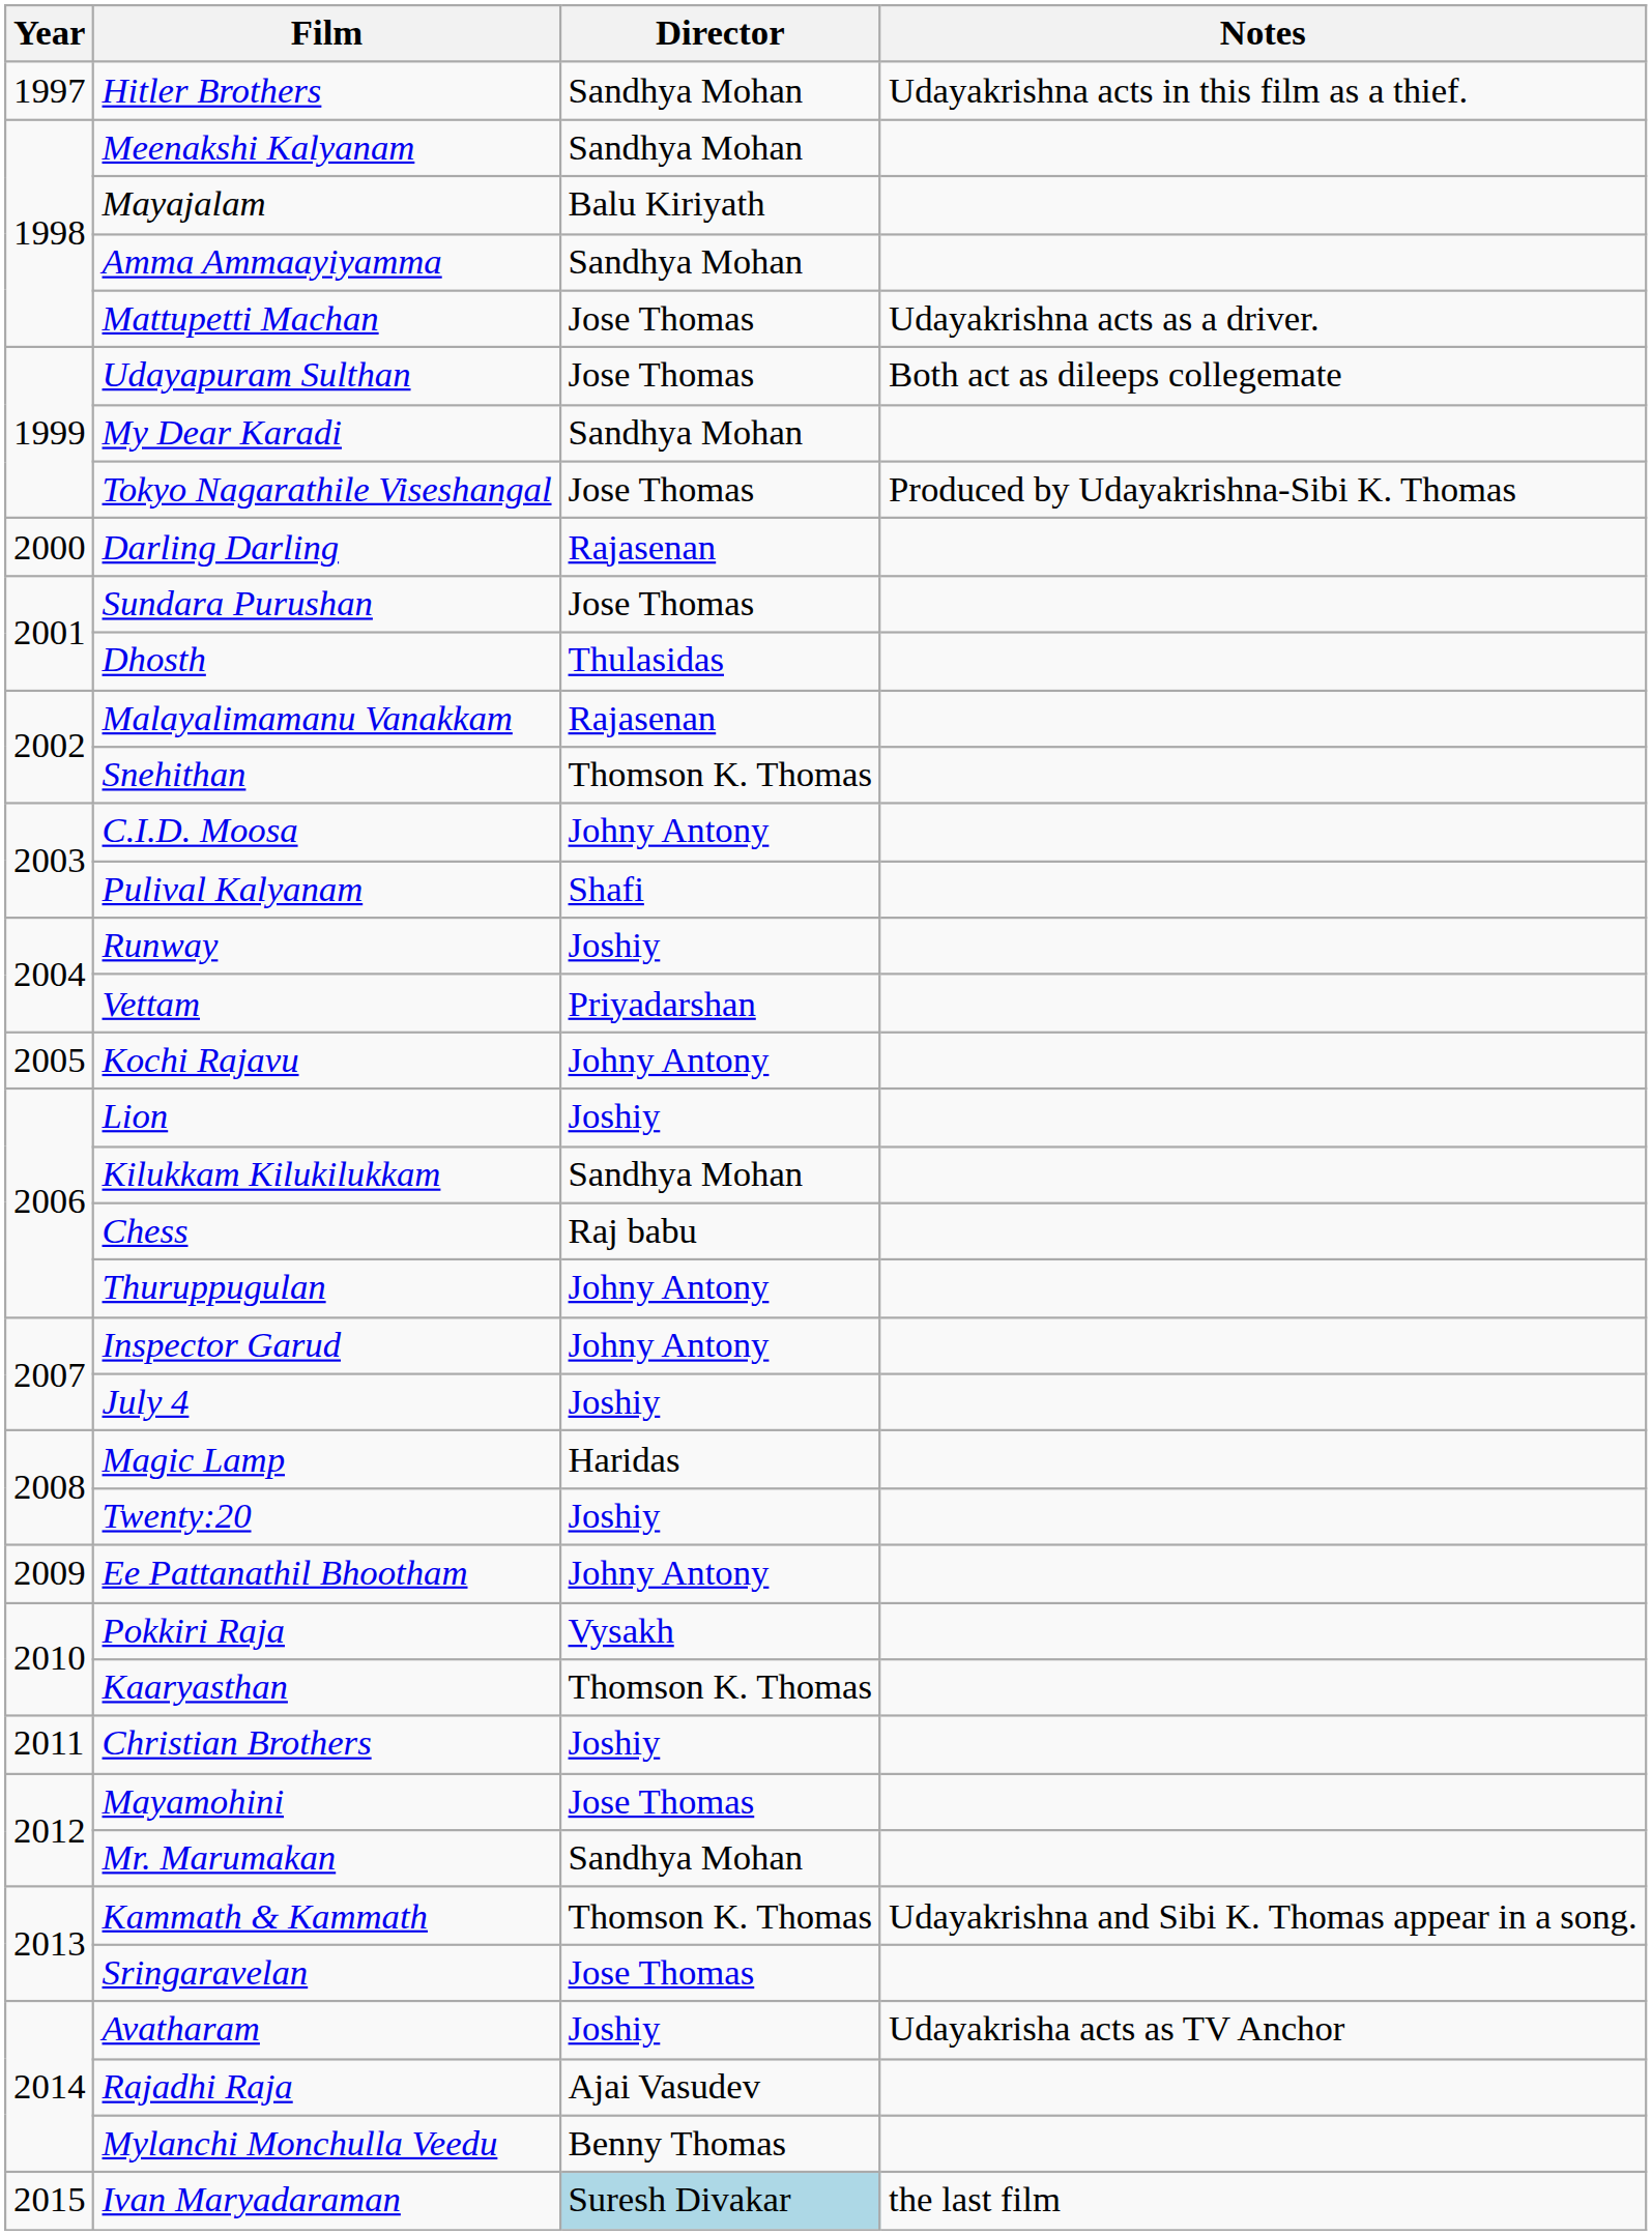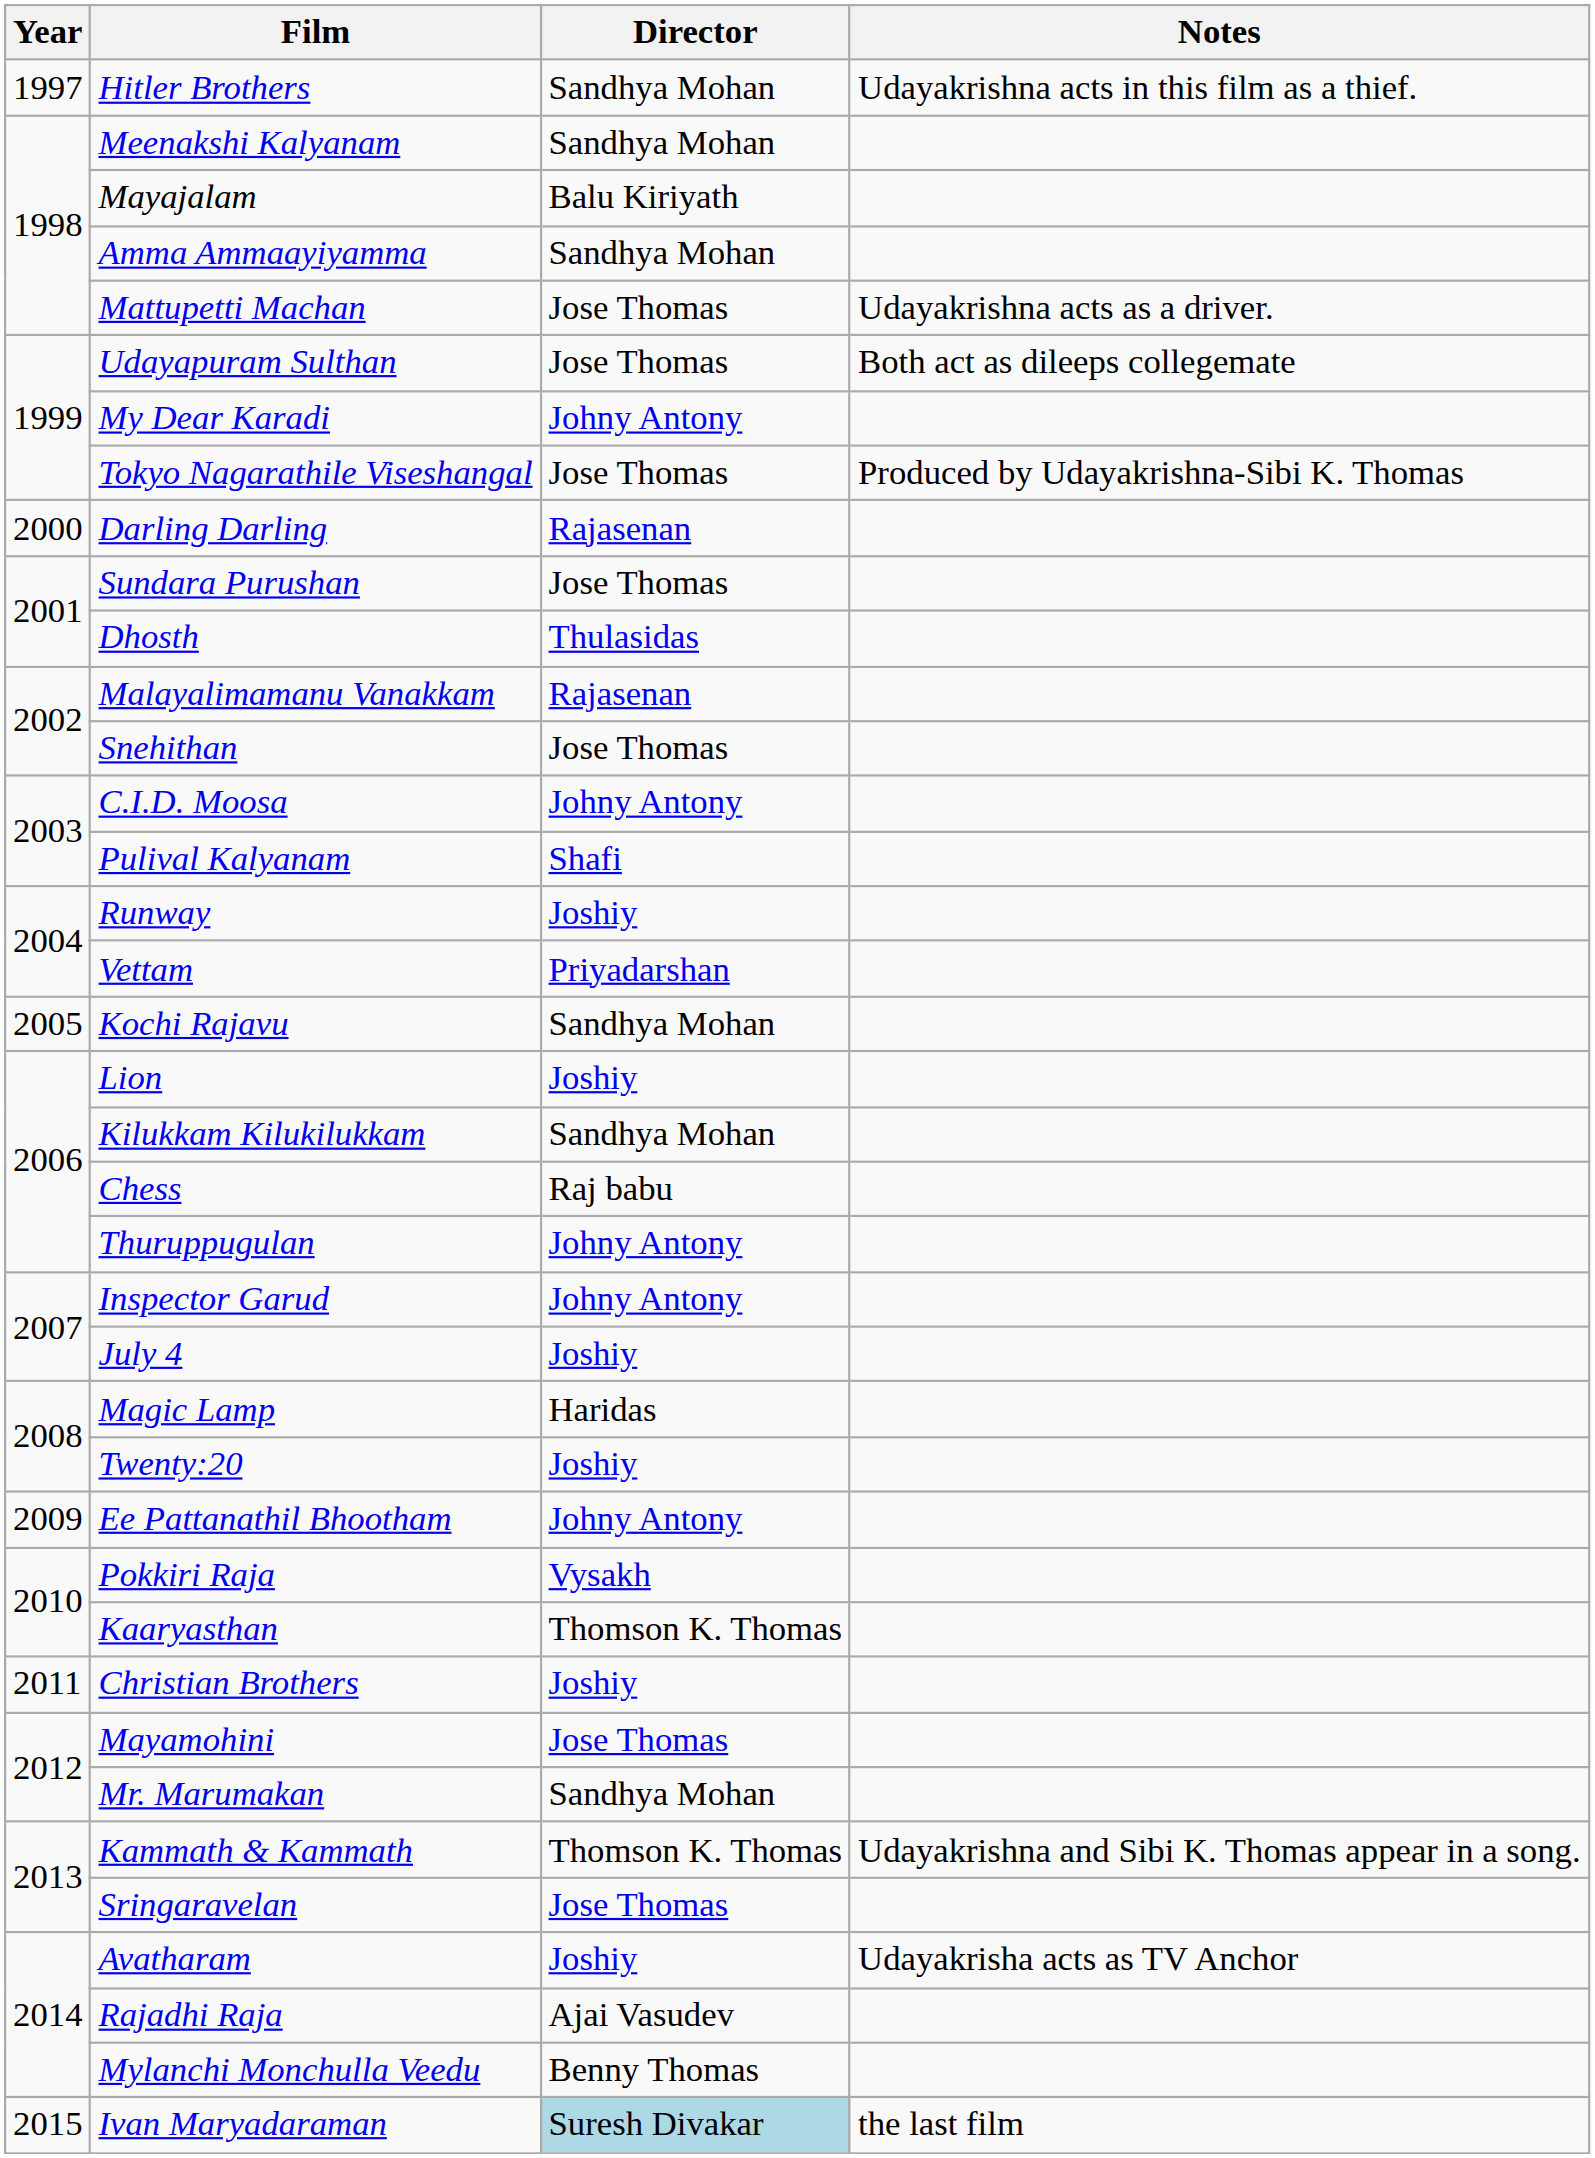 <table class="wikitable sortable">
 <tr>
 <th>Year</th>
 <th>Film</th>
 <th>Director</th>
 <th>Notes</th>
 </tr>
 <tr>
 <td>1997</td>
 <td><em><a href='#'>Hitler Brothers</a></em></td>
 <td>Sandhya Mohan</td>
 <td>Udayakrishna acts in this film as a thief.</td>
 </tr>
 <tr>
 <td rowspan="4">1998</td>
 <td><em><a href='#'>Meenakshi Kalyanam</a></em></td>
 <td>Sandhya Mohan</td>
 <td></td>
 </tr>
 <tr>
 <td><em>Mayajalam</em></td>
 <td>Balu Kiriyath</td>
 <td></td>
 </tr>
 <tr>
 <td><em><a href='#'>Amma Ammaayiyamma</a></em></td>
 <td>Sandhya Mohan</td>
 <td></td>
 </tr>
 <tr>
 <td><em><a href='#'>Mattupetti Machan</a></em></td>
 <td>Jose Thomas</td>
 <td>Udayakrishna acts as a driver.</td>
 </tr>
 <tr>
 <td rowspan="3">1999</td>
 <td><em><a href='#'>Udayapuram Sulthan</a></em></td>
 <td>Jose Thomas</td>
 <td>Both act as dileeps collegemate</td>
 </tr>
 <tr>
 <td><em><a href='#'>My Dear Karadi</a></em></td>
-<td>Sandhya Mohan</td>
+<td><a href='#'>Johny Antony</a></td>
 <td></td>
 </tr>
 <tr>
 <td><em><a href='#'>Tokyo Nagarathile Viseshangal</a></em></td>
 <td>Jose Thomas</td>
 <td>Produced by Udayakrishna-Sibi K. Thomas</td>
 </tr>
 <tr>
 <td>2000</td>
 <td><em><a href='#'>Darling Darling</a></em></td>
 <td><a href='#'>Rajasenan</a></td>
 <td></td>
 </tr>
 <tr>
 <td rowspan="2">2001</td>
 <td><em><a href='#'>Sundara Purushan</a></em></td>
 <td>Jose Thomas</td>
 <td></td>
 </tr>
 <tr>
 <td><em><a href='#'>Dhosth</a></em></td>
 <td><a href='#'>Thulasidas</a></td>
 <td></td>
 </tr>
 <tr>
 <td rowspan="2">2002</td>
 <td><em><a href='#'>Malayalimamanu Vanakkam</a></em></td>
 <td><a href='#'>Rajasenan</a></td>
 <td></td>
 </tr>
 <tr>
 <td><em><a href='#'>Snehithan</a></em></td>
-<td>Thomson K. Thomas</td>
+<td>Jose Thomas</td>
 <td></td>
 </tr>
 <tr>
 <td rowspan="2">2003</td>
 <td><em><a href='#'>C.I.D. Moosa</a></em></td>
 <td><a href='#'>Johny Antony</a></td>
 <td></td>
 </tr>
 <tr>
 <td><em><a href='#'>Pulival Kalyanam</a></em></td>
 <td><a href='#'>Shafi</a></td>
 <td></td>
 </tr>
 <tr>
 <td rowspan="2">2004</td>
 <td><em><a href='#'>Runway</a></em></td>
 <td><a href='#'>Joshiy</a></td>
 <td></td>
 </tr>
 <tr>
 <td><em><a href='#'>Vettam</a></em></td>
 <td><a href='#'>Priyadarshan</a></td>
 <td></td>
 </tr>
 <tr>
 <td>2005</td>
 <td><em><a href='#'>Kochi Rajavu</a></em></td>
-<td><a href='#'>Johny Antony</a></td>
+<td>Sandhya Mohan</td>
 <td></td>
 </tr>
 <tr>
 <td rowspan="4">2006</td>
 <td><em><a href='#'>Lion</a></em></td>
 <td><a href='#'>Joshiy</a></td>
 <td></td>
 </tr>
 <tr>
 <td><em><a href='#'>Kilukkam Kilukilukkam</a></em></td>
 <td>Sandhya Mohan</td>
 <td></td>
 </tr>
 <tr>
 <td><em><a href='#'>Chess</a></em></td>
 <td>Raj babu</td>
 <td></td>
 </tr>
 <tr>
 <td><em><a href='#'>Thuruppugulan</a></em></td>
 <td><a href='#'>Johny Antony</a></td>
 <td></td>
 </tr>
 <tr>
 <td rowspan="2">2007</td>
 <td><em><a href='#'>Inspector Garud</a></em></td>
 <td><a href='#'>Johny Antony</a></td>
 <td></td>
 </tr>
 <tr>
 <td><em><a href='#'>July 4</a></em></td>
 <td><a href='#'>Joshiy</a></td>
 <td></td>
 </tr>
 <tr>
 <td rowspan="2">2008</td>
 <td><em><a href='#'>Magic Lamp</a></em></td>
 <td>Haridas</td>
 <td></td>
 </tr>
 <tr>
 <td><em><a href='#'>Twenty:20</a></em></td>
 <td><a href='#'>Joshiy</a></td>
 <td></td>
 </tr>
 <tr>
 <td rowspan="1">2009</td>
 <td><em><a href='#'>Ee Pattanathil Bhootham</a></em></td>
 <td><a href='#'>Johny Antony</a></td>
 <td></td>
 </tr>
 <tr>
 <td rowspan="2">2010</td>
 <td><em><a href='#'>Pokkiri Raja</a></em></td>
 <td><a href='#'>Vysakh</a></td>
 <td></td>
 </tr>
 <tr>
 <td><em><a href='#'>Kaaryasthan</a></em></td>
 <td>Thomson K. Thomas</td>
 <td></td>
 </tr>
 <tr>
 <td rowspan="1">2011</td>
 <td><em><a href='#'>Christian Brothers</a></em></td>
 <td><a href='#'>Joshiy</a></td>
 <td></td>
 </tr>
 <tr>
 <td rowspan="2">2012</td>
 <td><em><a href='#'>Mayamohini</a></em></td>
 <td><a href='#'>Jose Thomas</a></td>
 <td></td>
 </tr>
 <tr>
 <td><em><a href='#'>Mr. Marumakan</a></em></td>
 <td>Sandhya Mohan</td>
 <td></td>
 </tr>
 <tr>
 <td rowspan="2">2013</td>
 <td><em><a href='#'>Kammath & Kammath</a></em></td>
 <td>Thomson K. Thomas</td>
 <td>Udayakrishna and Sibi K. Thomas appear in a song.</td>
 </tr>
 <tr>
 <td><em><a href='#'>Sringaravelan</a></em></td>
 <td><a href='#'>Jose Thomas</a></td>
 <td></td>
 </tr>
 <tr>
 <td rowspan="3">2014</td>
 <td><em><a href='#'>Avatharam</a></em></td>
 <td><a href='#'>Joshiy</a></td>
 <td>Udayakrisha acts as TV Anchor</td>
 </tr>
 <tr>
 <td><em><a href='#'>Rajadhi Raja</a></em></td>
 <td>Ajai Vasudev</td>
 <td></td>
 </tr>
 <tr>
 <td><em><a href='#'>Mylanchi Monchulla Veedu</a></em></td>
 <td>Benny Thomas</td>
 <td></td>
 </tr>
 <tr>
 <td>2015</td>
 <td><em><a href='#'>Ivan Maryadaraman</a></em></td>
 <td style="background: lightblue;">Suresh Divakar</td>
 <td>the last film</td>
 </tr>
 </table>
